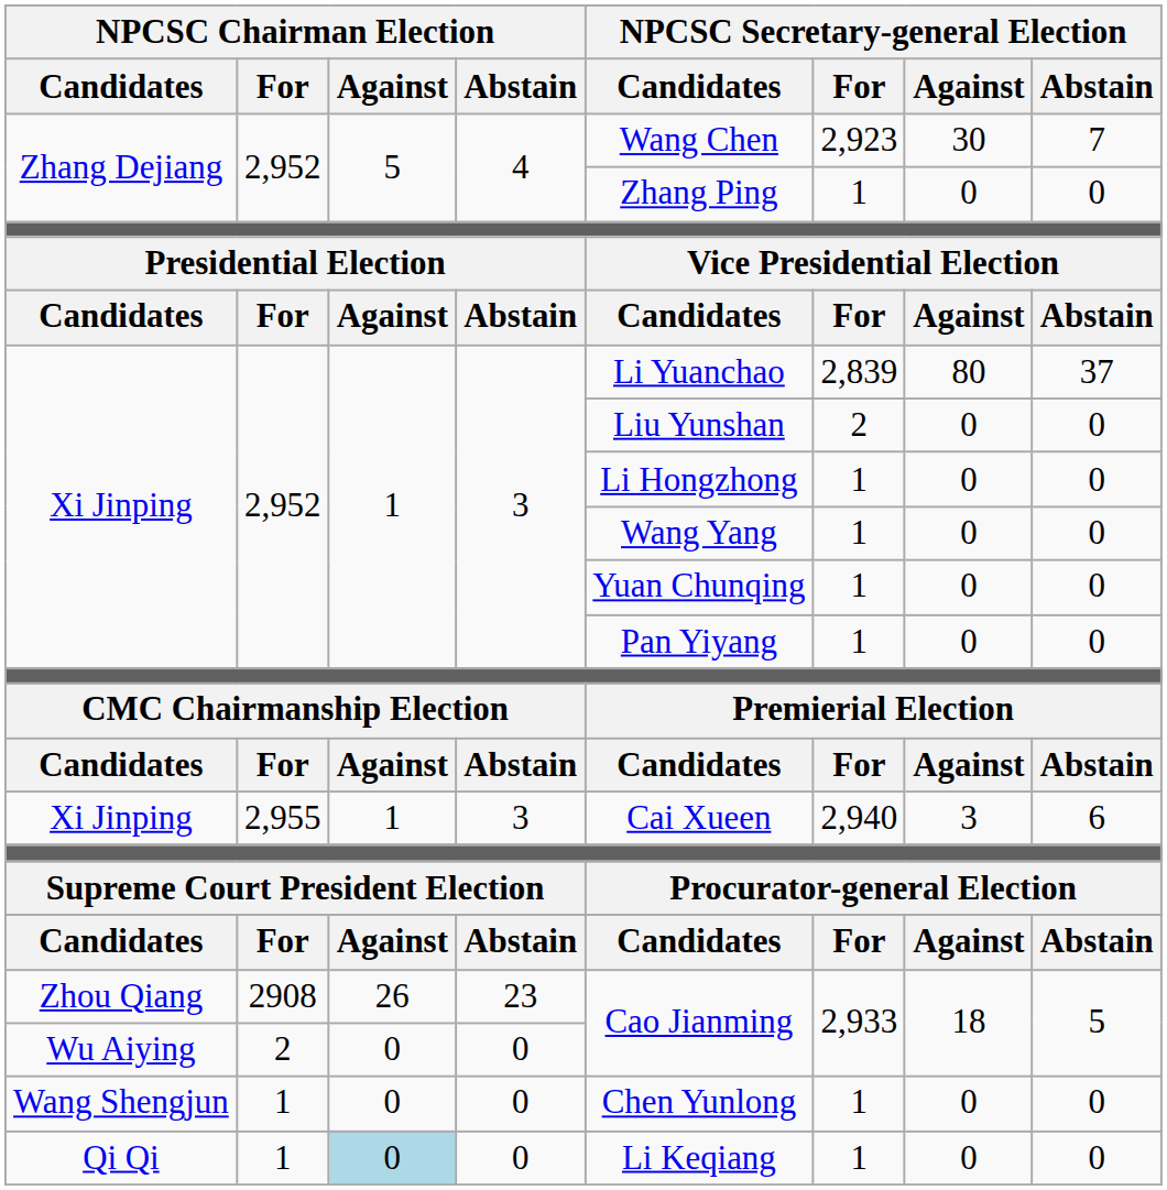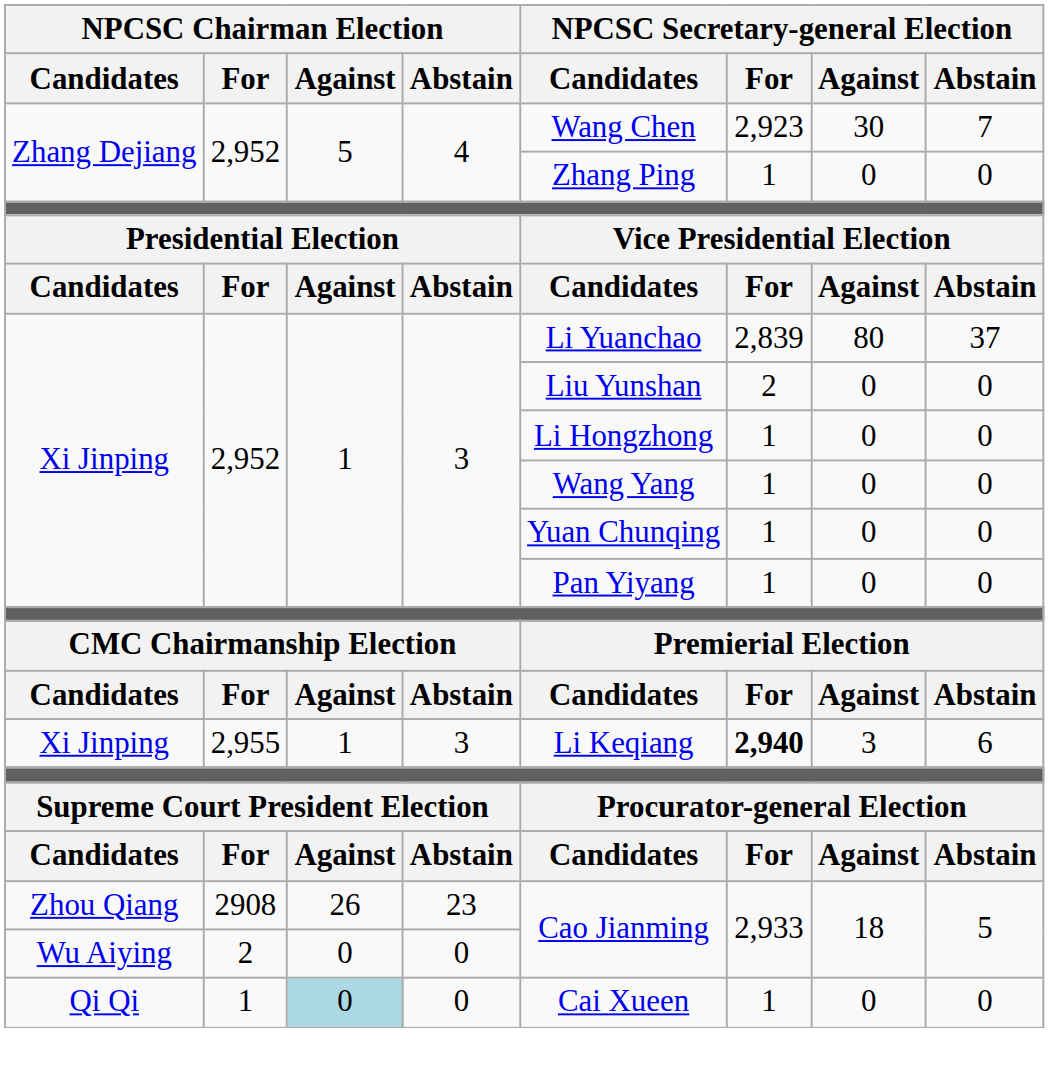 <table class="wikitable" style="text-align: center;">
 <tr>
 <th colspan="4">NPCSC Chairman Election</th>
 <th colspan="4">NPCSC Secretary-general Election</th>
 </tr>
 <tr>
 <th>Candidates</th>
 <th>For</th>
 <th>Against</th>
 <th>Abstain</th>
 <th>Candidates</th>
 <th>For</th>
 <th>Against</th>
 <th>Abstain</th>
 </tr>
 <tr>
 <td rowspan="2"><a href='#'>Zhang Dejiang</a></td>
 <td rowspan="2">2,952</td>
 <td rowspan="2">5</td>
 <td rowspan="2">4</td>
 <td><a href='#'>Wang Chen</a></td>
 <td>2,923</td>
 <td>30</td>
 <td>7</td>
 </tr>
 <tr>
 <td><a href='#'>Zhang Ping</a></td>
 <td>1</td>
 <td>0</td>
 <td>0</td>
 </tr>
 <tr>
 </tr>
 <tr style="background:#606060; height: 2pt">
 <td colspan="8"></td>
 </tr>
 <tr>
 <th colspan="4">Presidential Election</th>
 <th colspan="4">Vice Presidential Election</th>
 </tr>
 <tr>
 <th>Candidates</th>
 <th>For</th>
 <th>Against</th>
 <th>Abstain</th>
 <th>Candidates</th>
 <th>For</th>
 <th>Against</th>
 <th>Abstain</th>
 </tr>
 <tr>
 <td rowspan="6"><a href='#'>Xi Jinping</a></td>
 <td rowspan="6">2,952</td>
 <td rowspan="6">1</td>
 <td rowspan="6">3</td>
 <td><a href='#'>Li Yuanchao</a></td>
 <td>2,839</td>
 <td>80</td>
 <td>37</td>
 </tr>
 <tr>
 <td><a href='#'>Liu Yunshan</a></td>
 <td>2</td>
 <td>0</td>
 <td>0</td>
 </tr>
 <tr>
 <td><a href='#'>Li Hongzhong</a></td>
 <td>1</td>
 <td>0</td>
 <td>0</td>
 </tr>
 <tr>
 <td><a href='#'>Wang Yang</a></td>
 <td>1</td>
 <td>0</td>
 <td>0</td>
 </tr>
 <tr>
 <td><a href='#'>Yuan Chunqing</a></td>
 <td>1</td>
 <td>0</td>
 <td>0</td>
 </tr>
 <tr>
 <td><a href='#'>Pan Yiyang</a></td>
 <td>1</td>
 <td>0</td>
 <td>0</td>
 </tr>
 <tr>
 </tr>
 <tr style="background:#606060; height: 2pt">
 <td colspan="8"></td>
 </tr>
 <tr>
 <th colspan="4">CMC Chairmanship Election</th>
 <th colspan="4">Premierial Election</th>
 </tr>
 <tr>
 <th>Candidates</th>
 <th>For</th>
 <th>Against</th>
 <th>Abstain</th>
 <th>Candidates</th>
 <th>For</th>
 <th>Against</th>
 <th>Abstain</th>
 </tr>
 <tr>
 <td><a href='#'>Xi Jinping</a></td>
 <td>2,955</td>
 <td>1</td>
 <td>3</td>
-<td><a href='#'>Cai Xueen</a></td>
-<td>2,940</td>
+<td><a href='#'>Li Keqiang</a></td>
+<td><strong>2,940</strong></td>
 <td>3</td>
 <td>6</td>
 </tr>
 <tr>
 </tr>
 <tr style="background:#606060; height: 2pt">
 <td colspan="8"></td>
 </tr>
 <tr>
 <th colspan="4">Supreme Court President Election</th>
 <th colspan="4">Procurator-general Election</th>
 </tr>
 <tr>
 <th>Candidates</th>
 <th>For</th>
 <th>Against</th>
 <th>Abstain</th>
 <th>Candidates</th>
 <th>For</th>
 <th>Against</th>
 <th>Abstain</th>
 </tr>
 <tr>
 <td><a href='#'>Zhou Qiang</a></td>
 <td>2908</td>
 <td>26</td>
 <td>23</td>
 <td rowspan="2"><a href='#'>Cao Jianming</a></td>
 <td rowspan="2">2,933</td>
 <td rowspan="2">18</td>
 <td rowspan="2">5</td>
 </tr>
 <tr>
 <td><a href='#'>Wu Aiying</a></td>
 <td>2</td>
 <td>0</td>
 <td>0</td>
 </tr>
 <tr>
-<td><a href='#'>Wang Shengjun</a></td>
-<td>1</td>
-<td>0</td>
-<td>0</td>
-<td><a href='#'>Chen Yunlong</a></td>
-<td>1</td>
-<td>0</td>
-<td>0</td>
-</tr>
-<tr>
 <td><a href='#'>Qi Qi</a></td>
 <td>1</td>
 <td style="background: lightblue;">0</td>
 <td>0</td>
-<td><a href='#'>Li Keqiang</a></td>
+<td><a href='#'>Cai Xueen</a></td>
 <td>1</td>
 <td>0</td>
 <td>0</td>
 </tr>
 </table>
